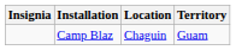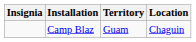 <table class="wikitable">
 <tr>
 <th>Insignia</th>
 <th>Installation</th>
+<th>Territory</th>
 <th>Location</th>
-<th>Territory</th>
 </tr>
 <tr>
 <td></td>
 <td><a href='#'>Camp Blaz</a></td>
+<td><a href='#'>Guam</a></td>
 <td><a href='#'>Chaguin</a></td>
-<td><a href='#'>Guam</a></td>
 </tr>
 </table>
